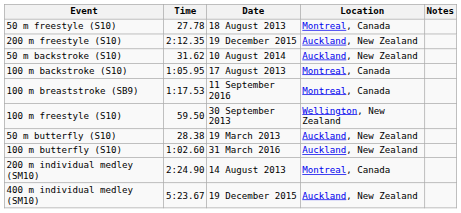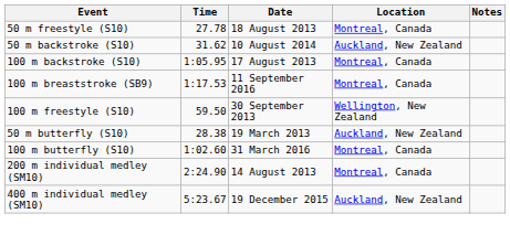 <table class="wikitable" style="font-size:95%;">
 <tr>
 <th>Event</th>
 <th>Time</th>
 <th>Date</th>
 <th>Location</th>
 <th>Notes</th>
 </tr>
 <tr>
 <td>50 m freestyle (S10)</td>
 <td style="text-align:right;">27.78</td>
 <td>18 August 2013</td>
 <td><a href='#'>Montreal</a>, Canada</td>
-<td></td>
-</tr>
-<tr>
-<td>200 m freestyle (S10)</td>
-<td style="text-align:right;">2:12.35</td>
-<td>19 December 2015</td>
-<td><a href='#'>Auckland</a>, New Zealand</td>
 <td></td>
 </tr>
 <tr>
 <td>50 m backstroke (S10)</td>
 <td style="text-align:right;">31.62</td>
 <td>10 August 2014</td>
 <td><a href='#'>Auckland</a>, New Zealand</td>
 <td></td>
 </tr>
 <tr>
 <td>100 m backstroke (S10)</td>
 <td style="text-align:right;">1:05.95</td>
 <td>17 August 2013</td>
 <td><a href='#'>Montreal</a>, Canada</td>
 <td></td>
 </tr>
 <tr>
 <td>100 m breaststroke (SB9)</td>
 <td style="text-align:right;">1:17.53</td>
 <td>11 September 2016</td>
 <td><a href='#'>Montreal</a>, Canada</td>
 <td></td>
 </tr>
 <tr>
 <td>100 m freestyle (S10)</td>
 <td style="text-align:right;">59.50</td>
 <td>30 September 2013</td>
 <td><a href='#'>Wellington</a>, New Zealand</td>
 <td></td>
 </tr>
 <tr>
 <td>50 m butterfly (S10)</td>
 <td style="text-align:right;">28.38</td>
 <td>19 March 2013</td>
 <td><a href='#'>Auckland</a>, New Zealand</td>
 <td></td>
 </tr>
 <tr>
 <td>100 m butterfly (S10)</td>
 <td style="text-align:right;">1:02.60</td>
 <td>31 March 2016</td>
-<td><a href='#'>Auckland</a>, New Zealand</td>
+<td><a href='#'>Montreal</a>, Canada</td>
 <td></td>
 </tr>
 <tr>
 <td>200 m individual medley (SM10)</td>
 <td style="text-align:right;">2:24.90</td>
 <td>14 August 2013</td>
 <td><a href='#'>Montreal</a>, Canada</td>
 <td></td>
 </tr>
 <tr>
 <td>400 m individual medley (SM10)</td>
 <td style="text-align:right;">5:23.67</td>
 <td>19 December 2015</td>
 <td><a href='#'>Auckland</a>, New Zealand</td>
 <td></td>
 </tr>
 </table>
